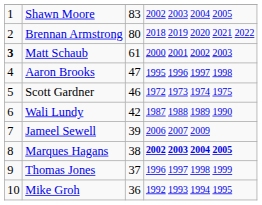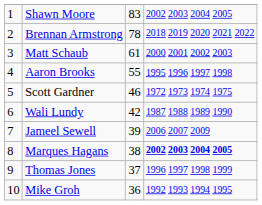 <table class="wikitable">
 <tr>
 </tr>
 <tr>
 <td>1</td>
 <td><a href='#'>Shawn Moore</a></td>
 <td><abbr>83</abbr></td>
 <td style="font-size:80%;"><a href='#'>2002</a> <a href='#'>2003</a> <a href='#'>2004</a> <a href='#'>2005</a></td>
 </tr>
 <tr>
 <td>2</td>
 <td><a href='#'>Brennan Armstrong</a></td>
-<td><abbr>80</abbr></td>
+<td><abbr>78</abbr></td>
 <td style="font-size:80%;"><a href='#'>2018</a> <a href='#'>2019</a> <a href='#'>2020</a> <a href='#'>2021</a> <a href='#'>2022</a></td>
 </tr>
 <tr>
-<td><strong>3</strong></td>
+<td>3</td>
 <td><a href='#'>Matt Schaub</a></td>
 <td><abbr>61</abbr></td>
 <td style="font-size:80%;"><a href='#'>2000</a> <a href='#'>2001</a> <a href='#'>2002</a> <a href='#'>2003</a></td>
 </tr>
 <tr>
 <td>4</td>
 <td><a href='#'>Aaron Brooks</a></td>
-<td><abbr>47</abbr></td>
+<td><abbr>55</abbr></td>
 <td style="font-size:80%;"><a href='#'>1995</a> <a href='#'>1996</a> <a href='#'>1997</a> <a href='#'>1998</a></td>
 </tr>
 <tr>
 <td>5</td>
 <td>Scott Gardner</td>
 <td><abbr>46</abbr></td>
 <td style="font-size:80%;"><a href='#'>1972</a> <a href='#'>1973</a> <a href='#'>1974</a> <a href='#'>1975</a></td>
 </tr>
 <tr>
 <td>6</td>
 <td><a href='#'>Wali Lundy</a></td>
 <td><abbr>42</abbr></td>
 <td style="font-size:80%;"><a href='#'>1987</a> <a href='#'>1988</a> <a href='#'>1989</a> <a href='#'>1990</a></td>
 </tr>
 <tr>
 <td>7</td>
 <td><a href='#'>Jameel Sewell</a></td>
 <td><abbr>39</abbr></td>
 <td style="font-size:80%;"><a href='#'>2006</a> <a href='#'>2007</a> <a href='#'>2009</a></td>
 </tr>
 <tr>
 <td>8</td>
 <td><a href='#'>Marques Hagans</a></td>
 <td><abbr>38</abbr></td>
 <td style="font-size:80%;"><strong><a href='#'>2002</a> <a href='#'>2003</a> <a href='#'>2004</a> <a href='#'>2005</a></strong></td>
 </tr>
 <tr>
 <td>9</td>
 <td><a href='#'>Thomas Jones</a></td>
 <td><abbr>37</abbr></td>
 <td style="font-size:80%;"><a href='#'>1996</a> <a href='#'>1997</a> <a href='#'>1998</a> <a href='#'>1999</a></td>
 </tr>
 <tr>
 <td>10</td>
 <td><a href='#'>Mike Groh</a></td>
 <td><abbr>36</abbr></td>
 <td style="font-size:80%;"><a href='#'>1992</a> <a href='#'>1993</a> <a href='#'>1994</a> <a href='#'>1995</a></td>
 </tr>
 </table>
